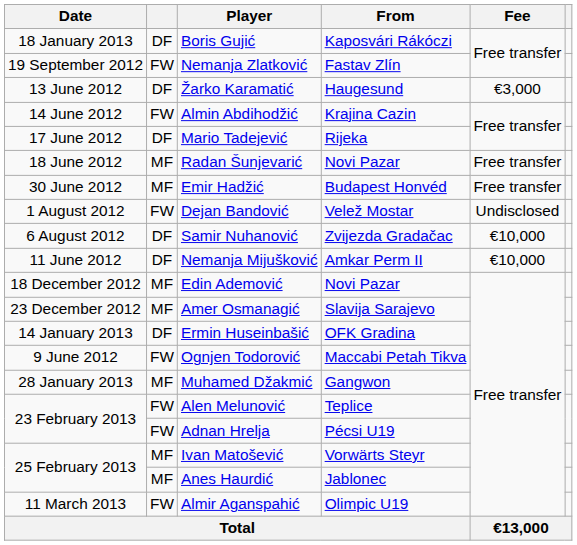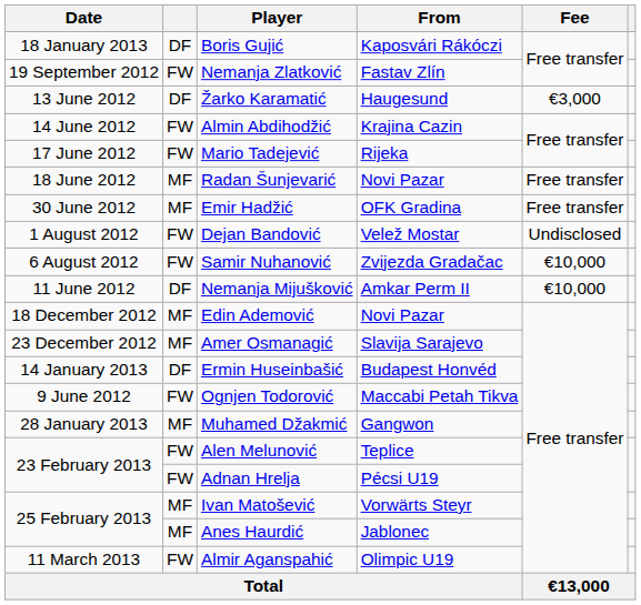 <table class="wikitable" style="text-align:center;">
 <tr>
 <th>Date</th>
 <th></th>
 <th>Player</th>
 <th>From</th>
 <th>Fee</th>
 <th></th>
 </tr>
 <tr>
 <td>18 January 2013</td>
 <td>DF</td>
 <td style="text-align:left"> <a href='#'>Boris Gujić</a></td>
 <td style="text-align:left"> <a href='#'>Kaposvári Rákóczi</a></td>
 <td rowspan=2>Free transfer</td>
 <td></td>
 </tr>
 <tr>
 <td>19 September 2012</td>
 <td>FW</td>
 <td style="text-align:left"> <a href='#'>Nemanja Zlatković</a></td>
 <td style="text-align:left"> <a href='#'>Fastav Zlín</a></td>
 <td></td>
 </tr>
 <tr>
 <td>13 June 2012</td>
 <td>DF</td>
 <td style="text-align:left"> <a href='#'>Žarko Karamatić</a></td>
 <td style="text-align:left"> <a href='#'>Haugesund</a></td>
 <td>€3,000</td>
 <td></td>
 </tr>
 <tr>
 <td>14 June 2012</td>
 <td>FW</td>
 <td style="text-align:left"> <a href='#'>Almin Abdihodžić</a></td>
 <td style="text-align:left"> <a href='#'>Krajina Cazin</a></td>
 <td rowspan=2>Free transfer</td>
 <td></td>
 </tr>
 <tr>
 <td>17 June 2012</td>
-<td>DF</td>
+<td>FW</td>
 <td style="text-align:left"> <a href='#'>Mario Tadejević</a></td>
 <td style="text-align:left"> <a href='#'>Rijeka</a></td>
 <td></td>
 </tr>
 <tr>
 <td>18 June 2012</td>
 <td>MF</td>
 <td style="text-align:left"> <a href='#'>Radan Šunjevarić</a></td>
 <td style="text-align:left"> <a href='#'>Novi Pazar</a></td>
 <td>Free transfer</td>
 <td></td>
 </tr>
 <tr>
 <td>30 June 2012</td>
 <td>MF</td>
 <td style="text-align:left"> <a href='#'>Emir Hadžić</a></td>
-<td style="text-align:left"> <a href='#'>Budapest Honvéd</a></td>
+<td style="text-align:left"> <a href='#'>OFK Gradina</a></td>
 <td>Free transfer</td>
 <td></td>
 </tr>
 <tr>
 <td>1 August 2012</td>
 <td>FW</td>
 <td style="text-align:left"> <a href='#'>Dejan Bandović</a></td>
 <td style="text-align:left"> <a href='#'>Velež Mostar</a></td>
 <td>Undisclosed</td>
 <td></td>
 </tr>
 <tr>
 <td>6 August 2012</td>
-<td>DF</td>
+<td>FW</td>
 <td style="text-align:left"> <a href='#'>Samir Nuhanović</a></td>
 <td style="text-align:left"> <a href='#'>Zvijezda Gradačac</a></td>
 <td>€10,000</td>
 <td></td>
 </tr>
 <tr>
 <td>11 June 2012</td>
 <td>DF</td>
 <td style="text-align:left"> <a href='#'>Nemanja Mijušković</a></td>
 <td style="text-align:left"> <a href='#'>Amkar Perm II</a></td>
 <td>€10,000</td>
 <td></td>
 </tr>
 <tr>
 <td>18 December 2012</td>
 <td>MF</td>
 <td style="text-align:left"> <a href='#'>Edin Ademović</a></td>
 <td style="text-align:left"> <a href='#'>Novi Pazar</a></td>
 <td rowspan=10>Free transfer</td>
 <td></td>
 </tr>
 <tr>
 <td>23 December 2012</td>
 <td>MF</td>
 <td style="text-align:left"> <a href='#'>Amer Osmanagić</a></td>
 <td style="text-align:left"> <a href='#'>Slavija Sarajevo</a></td>
 <td></td>
 </tr>
 <tr>
 <td>14 January 2013</td>
 <td>DF</td>
 <td style="text-align:left"> <a href='#'>Ermin Huseinbašić</a></td>
-<td style="text-align:left"> <a href='#'>OFK Gradina</a></td>
+<td style="text-align:left"> <a href='#'>Budapest Honvéd</a></td>
 <td></td>
 </tr>
 <tr>
 <td>9 June 2012</td>
 <td>FW</td>
 <td style="text-align:left"> <a href='#'>Ognjen Todorović</a></td>
 <td style="text-align:left"> <a href='#'>Maccabi Petah Tikva</a></td>
 <td></td>
 </tr>
 <tr>
 <td>28 January 2013</td>
 <td>MF</td>
 <td style="text-align:left"> <a href='#'>Muhamed Džakmić</a></td>
 <td style="text-align:left"> <a href='#'>Gangwon</a></td>
 <td></td>
 </tr>
 <tr>
 <td rowspan=2>23 February 2013</td>
 <td>FW</td>
 <td style="text-align:left"> <a href='#'>Alen Melunović</a></td>
 <td style="text-align:left"> <a href='#'>Teplice</a></td>
 <td rowspan=2></td>
 </tr>
 <tr>
 <td>FW</td>
 <td style="text-align:left"> <a href='#'>Adnan Hrelja</a></td>
 <td style="text-align:left"> <a href='#'>Pécsi U19</a></td>
 </tr>
 <tr>
 <td rowspan=2>25 February 2013</td>
 <td>MF</td>
 <td style="text-align:left"> <a href='#'>Ivan Matošević</a></td>
 <td style="text-align:left"> <a href='#'>Vorwärts Steyr</a></td>
 <td></td>
 </tr>
 <tr>
 <td>MF</td>
 <td style="text-align:left"> <a href='#'>Anes Haurdić</a></td>
 <td style="text-align:left"> <a href='#'>Jablonec</a></td>
 <td></td>
 </tr>
 <tr>
 <td>11 March 2013</td>
 <td>FW</td>
 <td style="text-align:left"> <a href='#'>Almir Aganspahić</a></td>
 <td style="text-align:left"> <a href='#'>Olimpic U19</a></td>
 <td></td>
 </tr>
 <tr>
 <th colspan=4>Total</th>
 <th colspan=2>€13,000</th>
 </tr>
 </table>
